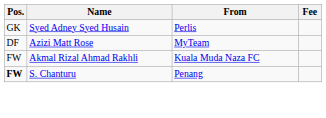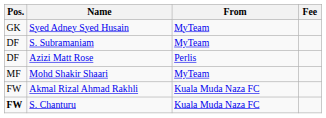 <table class="wikitable">
 <tr>
 <th width=30>Pos.</th>
 <th width=230>Name</th>
 <th width=200>From</th>
 <th width=30>Fee</th>
 </tr>
 <tr>
 <td>GK</td>
 <td>  <a href='#'>Syed Adney Syed Husain</a></td>
-<td>  <a href='#'>Perlis</a></td>
+<td>  <a href='#'>MyTeam</a></td>
+<td></td>
+</tr>
+<tr>
+<td>DF</td>
+<td>  <a href='#'>S. Subramaniam</a></td>
+<td>  <a href='#'>MyTeam</a></td>
 <td></td>
 </tr>
 <tr>
 <td>DF</td>
 <td>  <a href='#'>Azizi Matt Rose</a></td>
+<td>  <a href='#'>Perlis</a></td>
+<td></td>
+</tr>
+<tr>
+<td>MF</td>
+<td>  <a href='#'>Mohd Shakir Shaari</a></td>
 <td>  <a href='#'>MyTeam</a></td>
 <td></td>
 </tr>
 <tr>
 <td>FW</td>
 <td>  <a href='#'>Akmal Rizal Ahmad Rakhli</a></td>
 <td>  <a href='#'>Kuala Muda Naza FC</a></td>
 <td></td>
 </tr>
 <tr>
 <td><strong>FW</strong></td>
 <td>  <a href='#'>S. Chanturu</a></td>
-<td>  <a href='#'>Penang</a></td>
+<td>  <a href='#'>Kuala Muda Naza FC</a></td>
 <td></td>
 </tr>
 </table>
